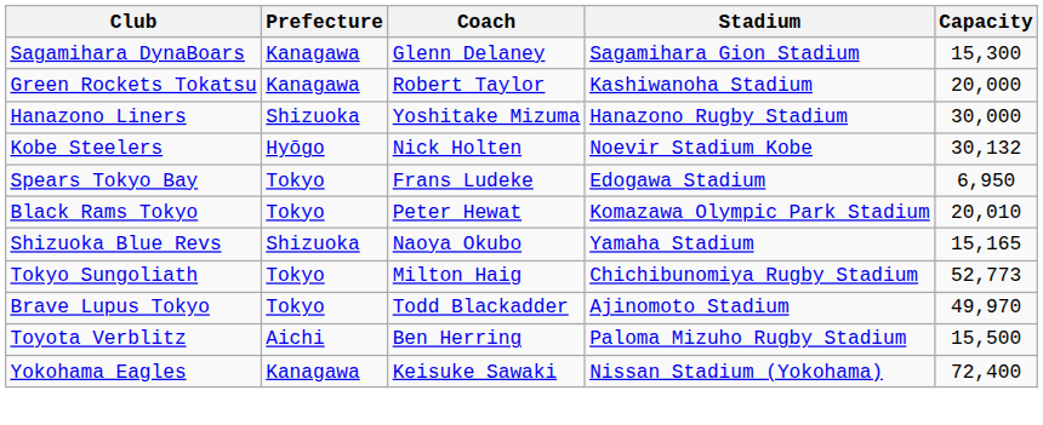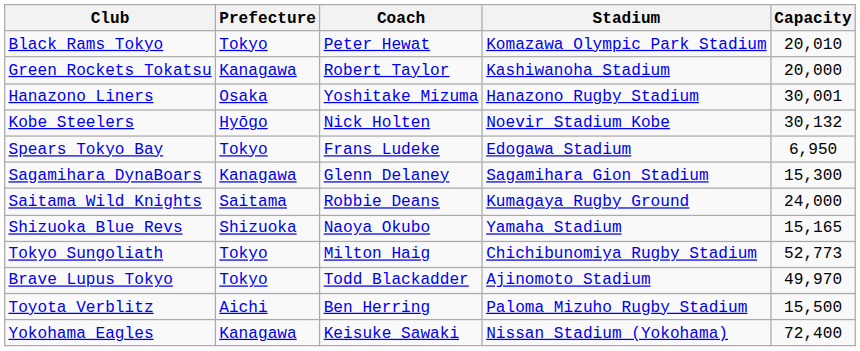 <table class="wikitable">
 <tr>
 <th>Club</th>
 <th>Prefecture</th>
 <th>Coach</th>
 <th>Stadium</th>
 <th>Capacity</th>
 </tr>
 <tr>
-<td><a href='#'>Sagamihara DynaBoars</a><br></td>
-<td><a href='#'>Kanagawa</a></td>
-<td> <a href='#'>Glenn Delaney</a></td>
-<td><a href='#'>Sagamihara Gion Stadium</a></td>
-<td align=center>15,300</td>
+<td><a href='#'>Black Rams Tokyo</a><br></td>
+<td><a href='#'>Tokyo</a></td>
+<td> <a href='#'>Peter Hewat</a></td>
+<td><a href='#'>Komazawa Olympic Park Stadium</a></td>
+<td align=center>20,010</td>
 </tr>
 <tr>
 <td><a href='#'>Green Rockets Tokatsu</a><br></td>
 <td><a href='#'>Kanagawa</a></td>
 <td> <a href='#'>Robert Taylor</a></td>
 <td><a href='#'>Kashiwanoha Stadium</a></td>
 <td align=center>20,000</td>
 </tr>
 <tr>
 <td><a href='#'>Hanazono Liners</a><br></td>
-<td><a href='#'>Shizuoka</a></td>
+<td><a href='#'>Osaka</a></td>
 <td> <a href='#'>Yoshitake Mizuma</a></td>
 <td><a href='#'>Hanazono Rugby Stadium</a></td>
-<td align=center>30,000</td>
+<td align=center>30,001</td>
 </tr>
 <tr>
 <td><a href='#'>Kobe Steelers</a><br></td>
 <td><a href='#'>Hyōgo</a></td>
 <td> <a href='#'>Nick Holten</a></td>
 <td><a href='#'>Noevir Stadium Kobe</a></td>
 <td align=center>30,132</td>
 </tr>
 <tr>
 <td><a href='#'>Spears Tokyo Bay</a><br></td>
 <td><a href='#'>Tokyo</a></td>
 <td> <a href='#'>Frans Ludeke</a></td>
 <td><a href='#'>Edogawa Stadium</a></td>
 <td align=center>6,950</td>
 </tr>
 <tr>
-<td><a href='#'>Black Rams Tokyo</a><br></td>
-<td><a href='#'>Tokyo</a></td>
-<td> <a href='#'>Peter Hewat</a></td>
-<td><a href='#'>Komazawa Olympic Park Stadium</a></td>
-<td align=center>20,010</td>
+<td><a href='#'>Sagamihara DynaBoars</a><br></td>
+<td><a href='#'>Kanagawa</a></td>
+<td> <a href='#'>Glenn Delaney</a></td>
+<td><a href='#'>Sagamihara Gion Stadium</a></td>
+<td align=center>15,300</td>
+</tr>
+<tr>
+<td><a href='#'>Saitama Wild Knights</a><br></td>
+<td><a href='#'>Saitama</a></td>
+<td> <a href='#'>Robbie Deans</a></td>
+<td><a href='#'>Kumagaya Rugby Ground</a></td>
+<td align=center>24,000</td>
 </tr>
 <tr>
 <td><a href='#'>Shizuoka Blue Revs</a><br></td>
 <td><a href='#'>Shizuoka</a></td>
 <td> <a href='#'>Naoya Okubo</a></td>
 <td><a href='#'>Yamaha Stadium</a></td>
 <td align=center>15,165</td>
 </tr>
 <tr>
 <td><a href='#'>Tokyo Sungoliath</a><br></td>
 <td><a href='#'>Tokyo</a></td>
 <td> <a href='#'>Milton Haig</a></td>
 <td><a href='#'>Chichibunomiya Rugby Stadium</a></td>
 <td align=center>52,773</td>
 </tr>
 <tr>
 <td><a href='#'>Brave Lupus Tokyo</a><br></td>
 <td><a href='#'>Tokyo</a></td>
 <td> <a href='#'>Todd Blackadder</a></td>
 <td><a href='#'>Ajinomoto Stadium</a></td>
 <td align=center>49,970</td>
 </tr>
 <tr>
 <td><a href='#'>Toyota Verblitz</a><br></td>
 <td><a href='#'>Aichi</a></td>
 <td> <a href='#'>Ben Herring</a></td>
 <td><a href='#'>Paloma Mizuho Rugby Stadium</a></td>
 <td align=center>15,500</td>
 </tr>
 <tr>
 <td><a href='#'>Yokohama Eagles</a><br></td>
 <td><a href='#'>Kanagawa</a></td>
 <td> <a href='#'>Keisuke Sawaki</a></td>
 <td><a href='#'>Nissan Stadium (Yokohama)</a></td>
 <td align=center>72,400</td>
 </tr>
 </table>
